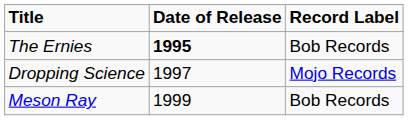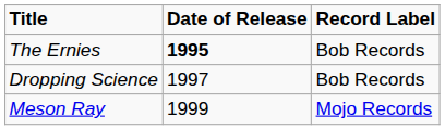 <table class="wikitable">
 <tr>
 <td><strong>Title</strong></td>
 <td><strong>Date of Release</strong></td>
 <td><strong>Record Label</strong></td>
 </tr>
 <tr>
 <td><em>The Ernies</em></td>
 <td><strong>1995</strong></td>
 <td>Bob Records</td>
 </tr>
 <tr>
 <td><em>Dropping Science</em></td>
 <td>1997</td>
-<td><a href='#'>Mojo Records</a></td>
+<td>Bob Records</td>
 </tr>
 <tr>
 <td><em><a href='#'>Meson Ray</a></em></td>
 <td>1999</td>
-<td>Bob Records</td>
+<td><a href='#'>Mojo Records</a></td>
 </tr>
 </table>
